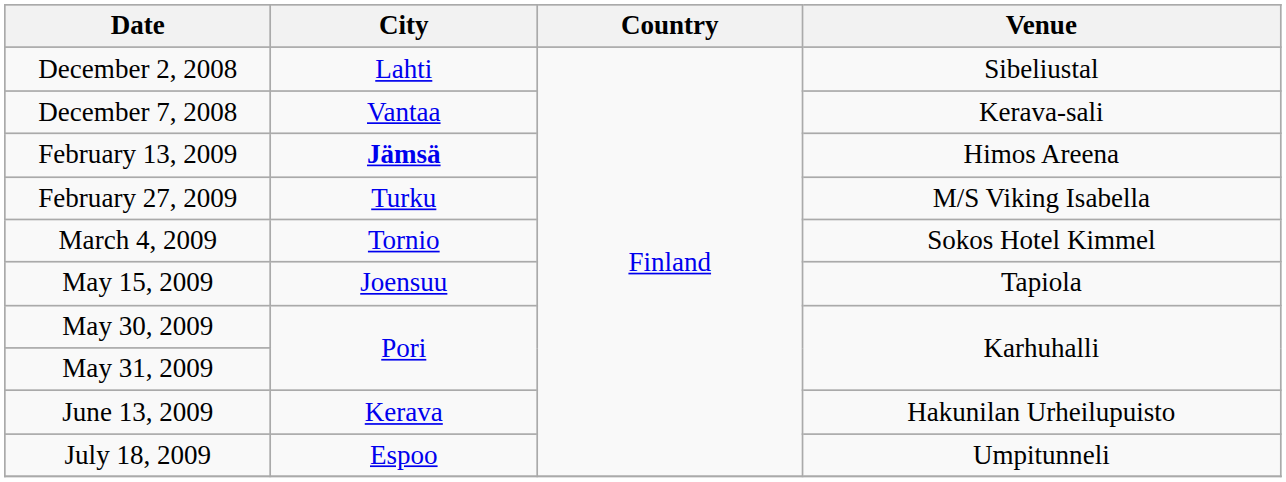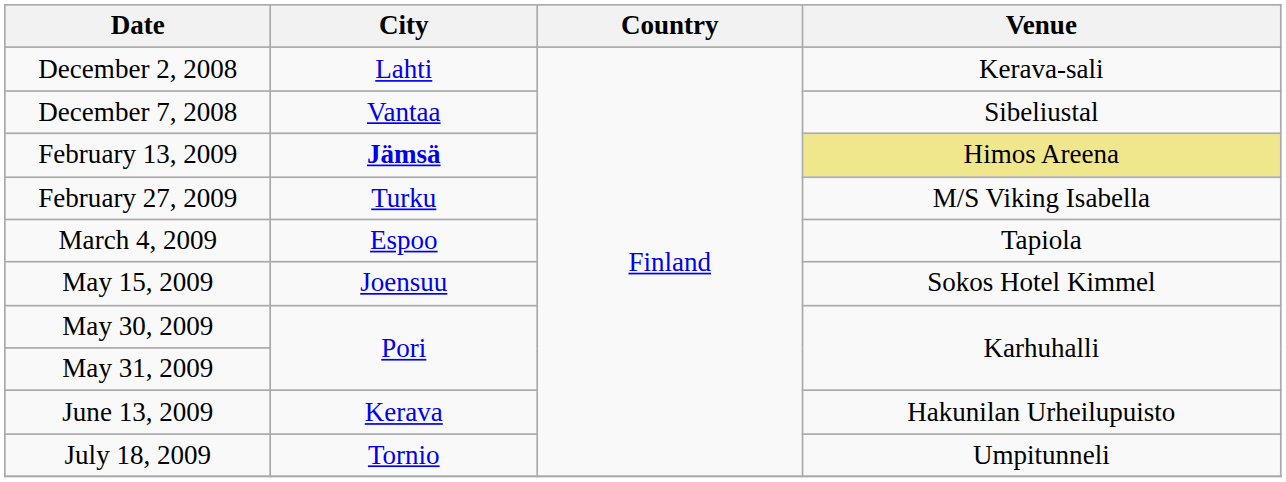 <table class="wikitable" style="text-align:center;">
 <tr>
 <th width="150">Date</th>
 <th width="150">City</th>
 <th width="150">Country</th>
 <th width="275">Venue</th>
 </tr>
 <tr>
 <td>December 2, 2008</td>
 <td><a href='#'>Lahti</a></td>
 <td rowspan="10"><a href='#'>Finland</a></td>
-<td>Sibeliustal</td>
+<td>Kerava-sali</td>
 </tr>
 <tr>
 <td>December 7, 2008</td>
 <td><a href='#'>Vantaa</a></td>
-<td>Kerava-sali</td>
+<td>Sibeliustal</td>
 </tr>
 <tr>
 <td>February 13, 2009</td>
 <td><strong><a href='#'>Jämsä</a></strong></td>
-<td>Himos Areena</td>
+<td style="background: khaki;">Himos Areena</td>
 </tr>
 <tr>
 <td>February 27, 2009</td>
 <td><a href='#'>Turku</a></td>
 <td>M/S Viking Isabella</td>
 </tr>
 <tr>
 <td>March 4, 2009</td>
-<td><a href='#'>Tornio</a></td>
-<td>Sokos Hotel Kimmel</td>
+<td><a href='#'>Espoo</a></td>
+<td>Tapiola</td>
 </tr>
 <tr>
 <td>May 15, 2009</td>
 <td><a href='#'>Joensuu</a></td>
-<td>Tapiola</td>
+<td>Sokos Hotel Kimmel</td>
 </tr>
 <tr>
 <td>May 30, 2009</td>
 <td rowspan="2"><a href='#'>Pori</a></td>
 <td rowspan="2">Karhuhalli</td>
 </tr>
 <tr>
 <td>May 31, 2009</td>
 </tr>
 <tr>
 <td>June 13, 2009</td>
 <td><a href='#'>Kerava</a></td>
 <td>Hakunilan Urheilupuisto</td>
 </tr>
 <tr>
 <td>July 18, 2009</td>
-<td><a href='#'>Espoo</a></td>
+<td><a href='#'>Tornio</a></td>
 <td>Umpitunneli</td>
 </tr>
 <tr>
 </tr>
 </table>
